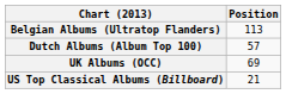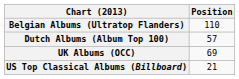 <table class="wikitable sortable plainrowheaders" style="text-align:center">
 <tr>
 <th scope="col">Chart (2013)</th>
 <th scope="col">Position</th>
 </tr>
 <tr>
 <th scope="row">Belgian Albums (Ultratop Flanders)</th>
-<td>113</td>
+<td>110</td>
 </tr>
 <tr>
 <th scope="row">Dutch Albums (Album Top 100)</th>
 <td>57</td>
 </tr>
 <tr>
 <th scope="row">UK Albums (OCC)</th>
 <td>69</td>
 </tr>
 <tr>
 <th scope="row">US Top Classical Albums (<em>Billboard</em>)</th>
 <td>21</td>
 </tr>
 </table>
